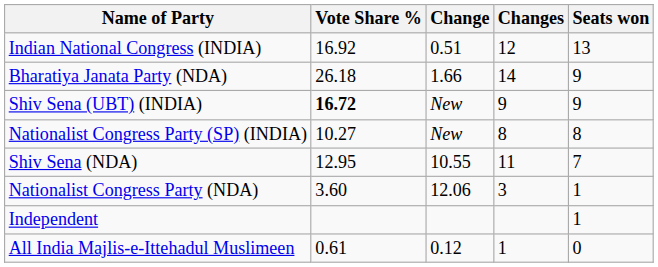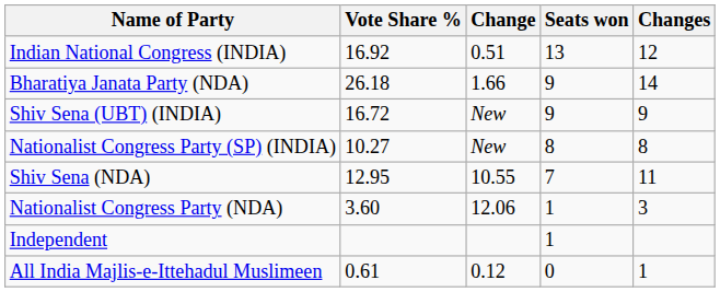 <table class="wikitable sortable">
 <tr>
 <th>Name of Party</th>
 <th>Vote Share %</th>
 <th>Change</th>
+<th>Seats won</th>
 <th>Changes</th>
-<th>Seats won</th>
 </tr>
 <tr>
 <td><a href='#'>Indian National Congress</a> (INDIA)</td>
 <td>16.92</td>
 <td> 0.51</td>
+<td>13</td>
 <td> 12</td>
-<td>13</td>
 </tr>
 <tr>
 <td><a href='#'>Bharatiya Janata Party</a> (NDA)</td>
 <td>26.18</td>
 <td> 1.66</td>
+<td>9</td>
 <td> 14</td>
-<td>9</td>
 </tr>
 <tr>
 <td><a href='#'>Shiv Sena (UBT)</a> (INDIA)</td>
-<td><strong>16.72</strong></td>
+<td>16.72</td>
 <td><em>New</em></td>
+<td>9</td>
 <td> 9</td>
-<td>9</td>
 </tr>
 <tr>
 <td><a href='#'> Nationalist Congress Party (SP)</a> (INDIA)</td>
 <td>10.27</td>
 <td><em>New</em></td>
+<td>8</td>
 <td> 8</td>
-<td>8</td>
 </tr>
 <tr>
 <td><a href='#'>Shiv Sena</a> (NDA)</td>
 <td>12.95</td>
 <td> 10.55</td>
+<td>7</td>
 <td> 11</td>
-<td>7</td>
 </tr>
 <tr>
 <td><a href='#'>Nationalist Congress Party</a> (NDA)</td>
 <td>3.60</td>
 <td> 12.06</td>
+<td>1</td>
 <td> 3</td>
-<td>1</td>
 </tr>
 <tr>
 <td><a href='#'> Independent</a></td>
 <td></td>
 <td></td>
+<td>1</td>
 <td></td>
-<td>1</td>
 </tr>
 <tr>
 <td><a href='#'>All India Majlis-e-Ittehadul Muslimeen</a></td>
 <td>0.61</td>
 <td> 0.12</td>
+<td>0</td>
 <td> 1</td>
-<td>0</td>
 </tr>
 </table>
